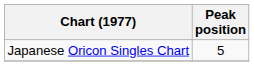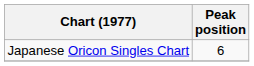 <table class="wikitable">
 <tr>
 <th>Chart (1977)</th>
 <th>Peak<br>position</th>
 </tr>
 <tr>
 <td>Japanese <a href='#'>Oricon Singles Chart</a></td>
-<td align="center">5</td>
+<td align="center">6</td>
 </tr>
 <tr>
 </tr>
 </table>
